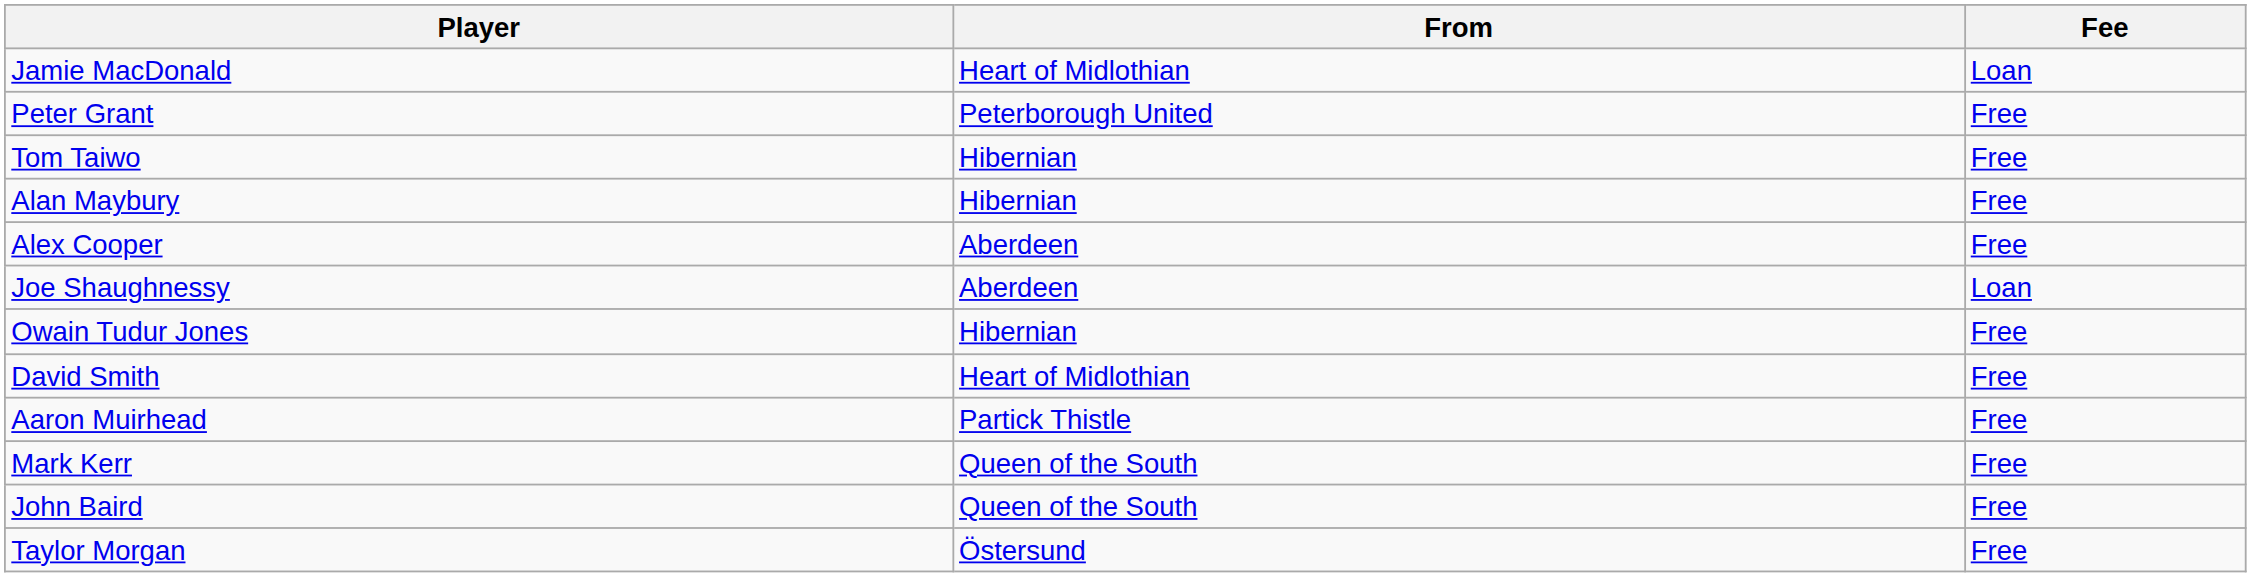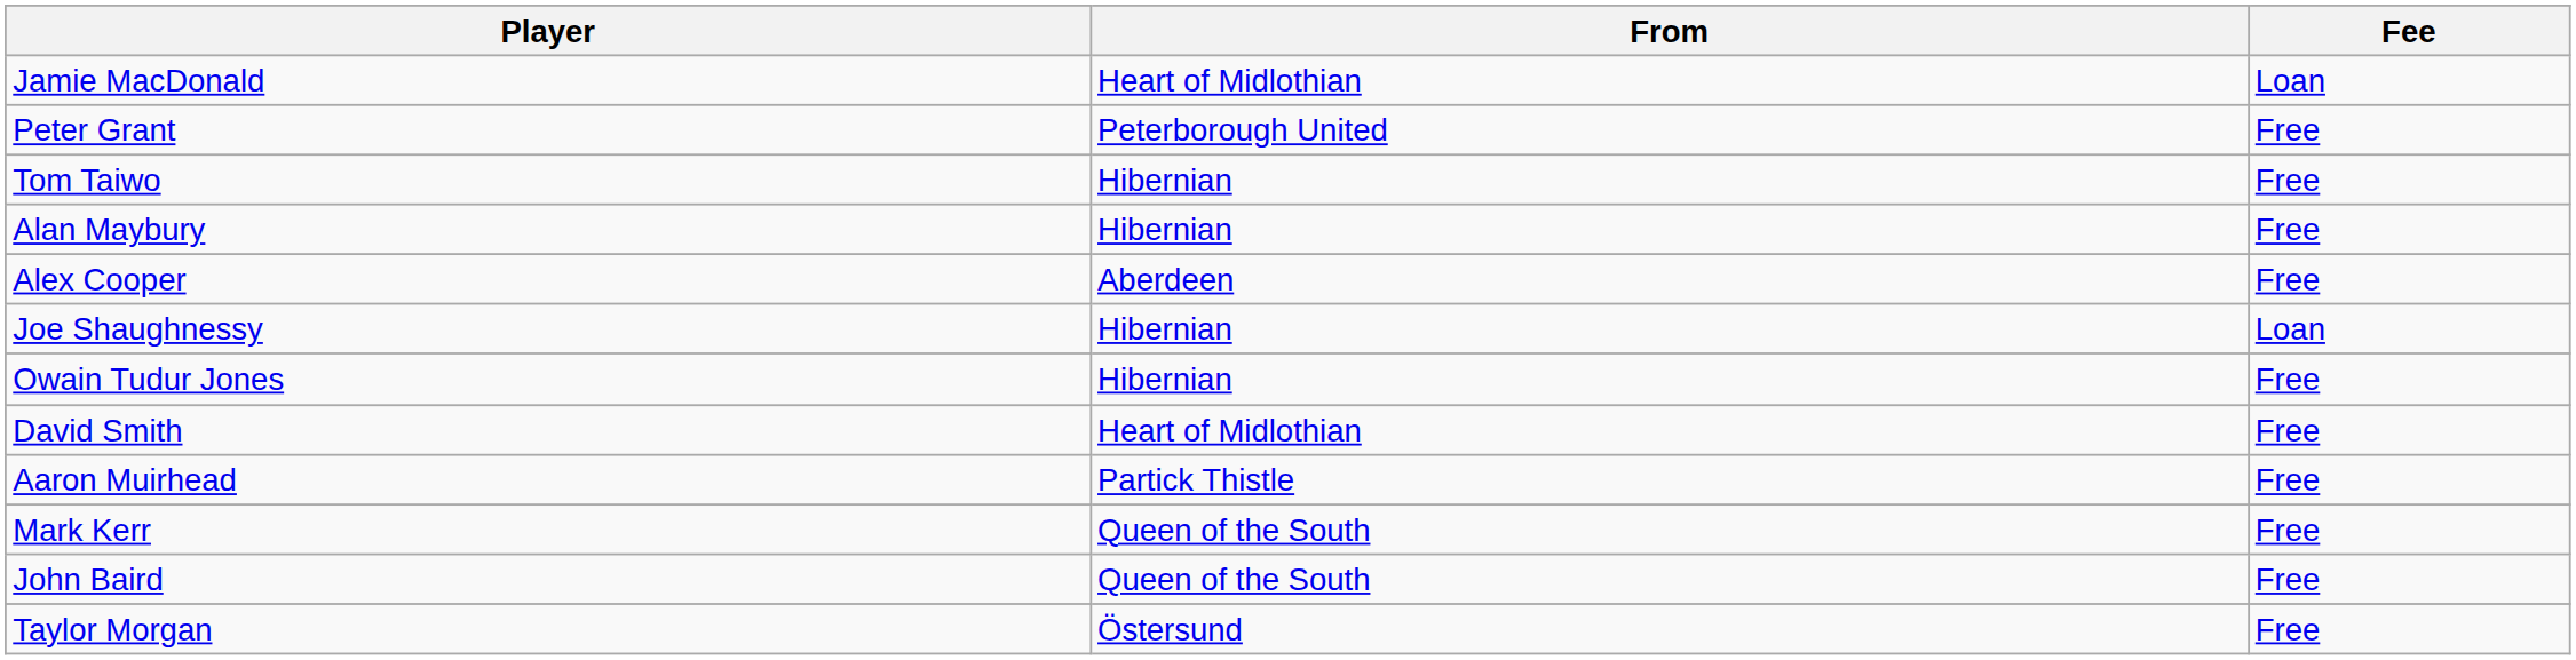 <table class="wikitable" style="text-align:center; font-size:95%;width:98%; text-align:left">
 <tr>
 <th>Player</th>
 <th>From</th>
 <th>Fee</th>
 </tr>
 <tr>
 <td> <a href='#'>Jamie MacDonald</a></td>
 <td> <a href='#'>Heart of Midlothian</a></td>
 <td><a href='#'>Loan</a></td>
 </tr>
 <tr>
 <td> <a href='#'>Peter Grant</a></td>
 <td> <a href='#'>Peterborough United</a></td>
 <td><a href='#'>Free</a></td>
 </tr>
 <tr>
 <td> <a href='#'>Tom Taiwo</a></td>
 <td> <a href='#'>Hibernian</a></td>
 <td><a href='#'>Free</a></td>
 </tr>
 <tr>
 <td> <a href='#'>Alan Maybury</a></td>
 <td> <a href='#'>Hibernian</a></td>
 <td><a href='#'>Free</a></td>
 </tr>
 <tr>
 <td> <a href='#'>Alex Cooper</a></td>
 <td> <a href='#'>Aberdeen</a></td>
 <td><a href='#'>Free</a></td>
 </tr>
 <tr>
 <td> <a href='#'>Joe Shaughnessy</a></td>
-<td> <a href='#'>Aberdeen</a></td>
+<td> <a href='#'>Hibernian</a></td>
 <td><a href='#'>Loan</a></td>
 </tr>
 <tr>
 <td> <a href='#'>Owain Tudur Jones</a></td>
 <td> <a href='#'>Hibernian</a></td>
 <td><a href='#'>Free</a></td>
 </tr>
 <tr>
 <td> <a href='#'>David Smith</a></td>
 <td> <a href='#'>Heart of Midlothian</a></td>
 <td><a href='#'>Free</a></td>
 </tr>
 <tr>
 <td> <a href='#'>Aaron Muirhead</a></td>
 <td> <a href='#'>Partick Thistle</a></td>
 <td><a href='#'>Free</a></td>
 </tr>
 <tr>
 <td> <a href='#'>Mark Kerr</a></td>
 <td> <a href='#'>Queen of the South</a></td>
 <td><a href='#'>Free</a></td>
 </tr>
 <tr>
 <td> <a href='#'>John Baird</a></td>
 <td> <a href='#'>Queen of the South</a></td>
 <td><a href='#'>Free</a></td>
 </tr>
 <tr>
 <td> <a href='#'>Taylor Morgan</a></td>
 <td> <a href='#'>Östersund</a></td>
 <td><a href='#'>Free</a></td>
 </tr>
 </table>
